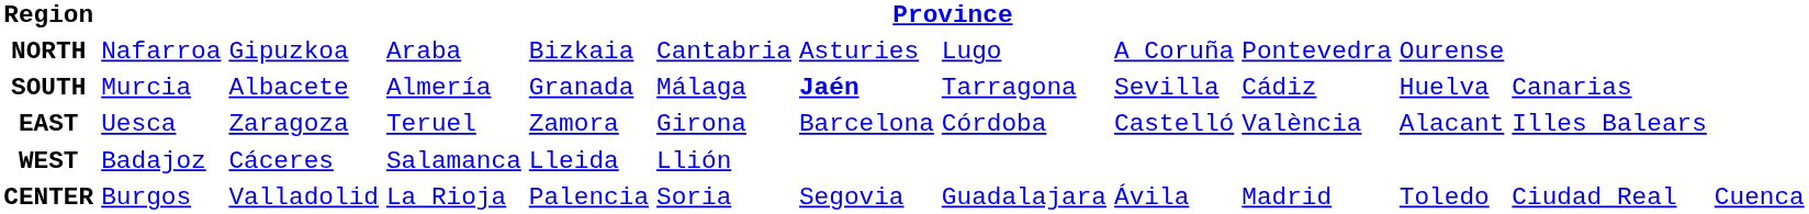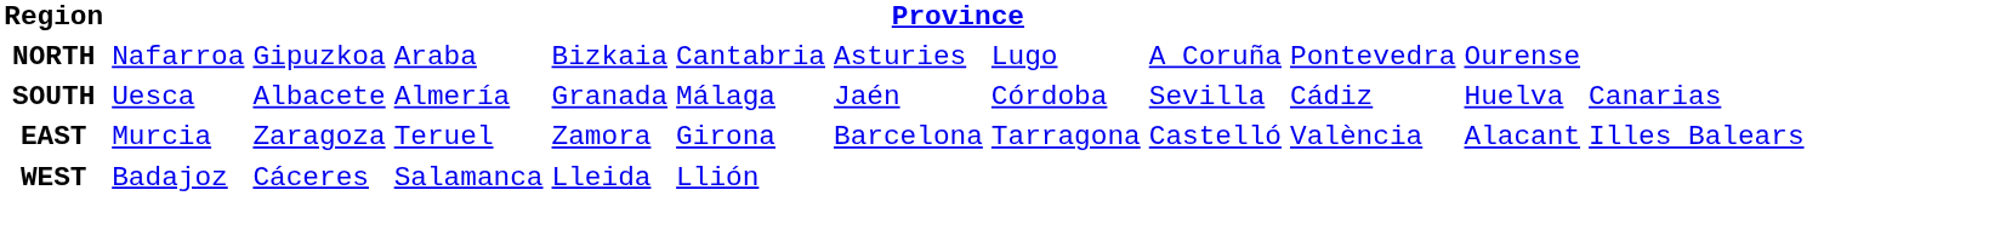 <table>
 <tr>
 <th>Region</th>
 <th colspan="12"><a href='#'>Province</a></th>
 </tr>
 <tr>
 <th>NORTH</th>
 <td><a href='#'>Nafarroa</a></td>
 <td><a href='#'>Gipuzkoa</a></td>
 <td><a href='#'>Araba</a></td>
 <td><a href='#'>Bizkaia</a></td>
 <td><a href='#'>Cantabria</a></td>
 <td><a href='#'>Asturies</a></td>
 <td><a href='#'>Lugo</a></td>
 <td><a href='#'>A Coruña</a></td>
 <td><a href='#'>Pontevedra</a></td>
 <td><a href='#'>Ourense</a></td>
 </tr>
 <tr>
 <th>SOUTH</th>
-<td><a href='#'>Murcia</a></td>
+<td><a href='#'>Uesca</a></td>
 <td><a href='#'>Albacete</a></td>
 <td><a href='#'>Almería</a></td>
 <td><a href='#'>Granada</a></td>
 <td><a href='#'>Málaga</a></td>
-<td><strong><a href='#'>Jaén</a></strong></td>
-<td><a href='#'>Tarragona</a></td>
+<td><a href='#'>Jaén</a></td>
+<td><a href='#'>Córdoba</a></td>
 <td><a href='#'>Sevilla</a></td>
 <td><a href='#'>Cádiz</a></td>
 <td><a href='#'>Huelva</a></td>
 <td><a href='#'>Canarias</a></td>
 </tr>
 <tr>
 <th>EAST</th>
-<td><a href='#'>Uesca</a></td>
+<td><a href='#'>Murcia</a></td>
 <td><a href='#'>Zaragoza</a></td>
 <td><a href='#'>Teruel</a></td>
 <td><a href='#'>Zamora</a></td>
 <td><a href='#'>Girona</a></td>
 <td><a href='#'>Barcelona</a></td>
-<td><a href='#'>Córdoba</a></td>
+<td><a href='#'>Tarragona</a></td>
 <td><a href='#'>Castelló</a></td>
 <td><a href='#'>València</a></td>
 <td><a href='#'>Alacant</a></td>
 <td><a href='#'>Illes Balears</a></td>
 </tr>
 <tr>
 <th>WEST</th>
 <td><a href='#'>Badajoz</a></td>
 <td><a href='#'>Cáceres</a></td>
 <td><a href='#'>Salamanca</a></td>
 <td><a href='#'>Lleida</a></td>
 <td><a href='#'>Llión</a></td>
 </tr>
-<tr>
-<th>CENTER</th>
-<td><a href='#'>Burgos</a></td>
-<td><a href='#'>Valladolid</a></td>
-<td><a href='#'>La Rioja</a></td>
-<td><a href='#'>Palencia</a></td>
-<td><a href='#'>Soria</a></td>
-<td><a href='#'>Segovia</a></td>
-<td><a href='#'>Guadalajara</a></td>
-<td><a href='#'>Ávila</a></td>
-<td><a href='#'>Madrid</a></td>
-<td><a href='#'>Toledo</a></td>
-<td><a href='#'>Ciudad Real</a></td>
-<td><a href='#'>Cuenca</a></td>
-</tr>
 </table>
